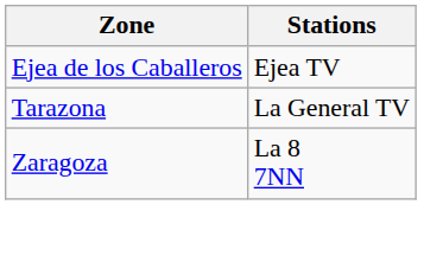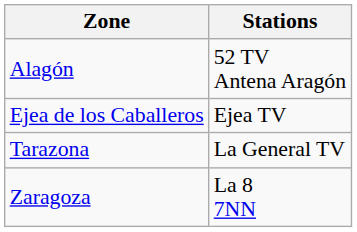 <table class="wikitable">
 <tr>
 <th>Zone</th>
 <th>Stations</th>
+</tr>
+<tr>
+<td><a href='#'>Alagón</a></td>
+<td>52 TV<br>Antena Aragón</td>
 </tr>
 <tr>
 <td><a href='#'>Ejea de los Caballeros</a></td>
 <td>Ejea TV</td>
 </tr>
 <tr>
 <td><a href='#'>Tarazona</a></td>
 <td>La General TV</td>
 </tr>
 <tr>
 <td><a href='#'>Zaragoza</a></td>
 <td>La 8<br><a href='#'>7NN</a></td>
 </tr>
 </table>
